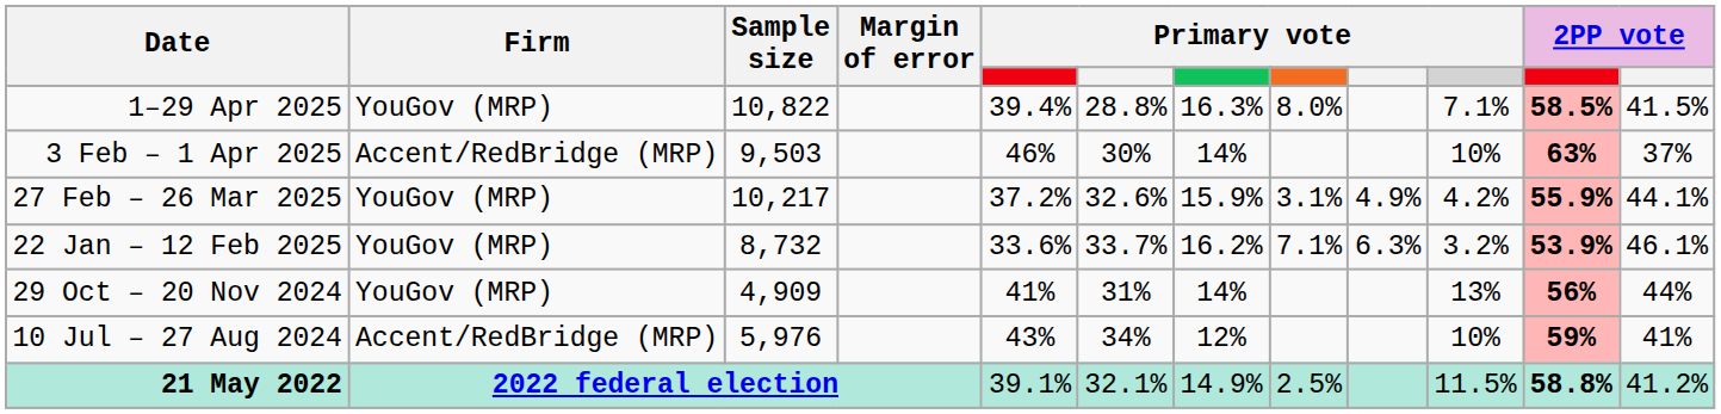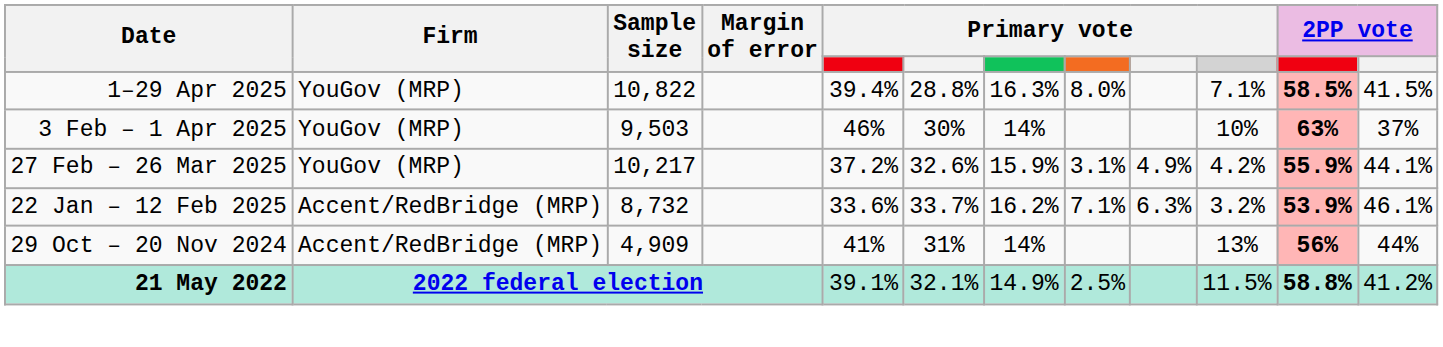 <table class="nowrap wikitable tpl-blanktable" style=text-align:center;font-size:90%>
 <tr>
 <th rowspan=2>Date</th>
 <th rowspan=2>Firm</th>
 <th rowspan=2>Sample<br>size</th>
 <th rowspan=2>Margin<br>of error</th>
 <th colspan=6>Primary vote</th>
 <th colspan=2 class=unsortable style=background:#ebbce3><a href='#'>2PP vote</a></th>
 </tr>
 <tr>
 <th class="unsortable" style="background:#F00011"></th>
 <th class="unsortable" style=background:></th>
 <th class=unsortable style=background:#10C25B></th>
 <th class=unsortable style=background:#f36c21></th>
 <th class=unsortable style=background:></th>
 <th class=unsortable style=background:lightgray></th>
 <th class="unsortable" style="background:#F00011"></th>
 <th class="unsortable" style=background:></th>
 </tr>
 <tr>
 <td align=right>1–29 Apr 2025</td>
 <td align=left>YouGov (MRP)</td>
 <td>10,822</td>
 <td></td>
 <td>39.4%</td>
 <td>28.8%</td>
 <td>16.3%</td>
 <td>8.0%</td>
 <td></td>
 <td>7.1%</td>
 <th style="background:#FFB6B6">58.5%</th>
 <td>41.5%</td>
 </tr>
 <tr>
 <td align=right>3 Feb – 1 Apr 2025</td>
-<td align=left>Accent/RedBridge (MRP)</td>
+<td align=left>YouGov (MRP)</td>
 <td>9,503</td>
 <td></td>
 <td>46%</td>
 <td>30%</td>
 <td>14%</td>
 <td></td>
 <td></td>
 <td>10%</td>
 <th style="background:#FFB6B6">63%</th>
 <td>37%</td>
 </tr>
 <tr>
 <td align=right>27 Feb – 26 Mar 2025</td>
 <td align=left>YouGov (MRP)</td>
 <td>10,217</td>
 <td></td>
 <td>37.2%</td>
 <td>32.6%</td>
 <td>15.9%</td>
 <td>3.1%</td>
 <td>4.9%</td>
 <td>4.2%</td>
 <th style="background:#FFB6B6">55.9%</th>
 <td>44.1%</td>
 </tr>
 <tr>
 <td align=right>22 Jan – 12 Feb 2025</td>
-<td align=left>YouGov (MRP)</td>
+<td align=left>Accent/RedBridge (MRP)</td>
 <td>8,732</td>
 <td></td>
 <td>33.6%</td>
 <td>33.7%</td>
 <td>16.2%</td>
 <td>7.1%</td>
 <td>6.3%</td>
 <td>3.2%</td>
 <th style="background:#FFB6B6">53.9%</th>
 <td>46.1%</td>
 </tr>
 <tr>
 <td align=right>29 Oct – 20 Nov 2024</td>
-<td align=left>YouGov (MRP)</td>
+<td align=left>Accent/RedBridge (MRP)</td>
 <td>4,909</td>
 <td></td>
 <td>41%</td>
 <td>31%</td>
 <td>14%</td>
 <td></td>
 <td></td>
 <td>13%</td>
 <th style="background:#FFB6B6">56%</th>
 <td>44%</td>
-</tr>
-<tr>
-<td align=right>10 Jul – 27 Aug 2024</td>
-<td align=left>Accent/RedBridge (MRP)</td>
-<td>5,976</td>
-<td></td>
-<td>43%</td>
-<td>34%</td>
-<td>12%</td>
-<td></td>
-<td></td>
-<td>10%</td>
-<th style="background:#FFB6B6">59%</th>
-<td>41%</td>
 </tr>
 <tr style="background:#b0e9db">
 <td style="text-align:right" data-sort-value="21-May-2022"><strong>21 May 2022</strong></td>
 <td colspan="3" style="text-align:center"><strong><a href='#'>2022 federal election</a></strong></td>
 <td>39.1%</td>
 <td>32.1%</td>
 <td>14.9%</td>
 <td>2.5%</td>
 <td></td>
 <td>11.5%</td>
 <td><strong>58.8%</strong></td>
 <td>41.2%</td>
 </tr>
 </table>
